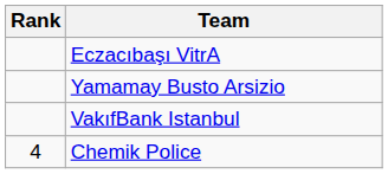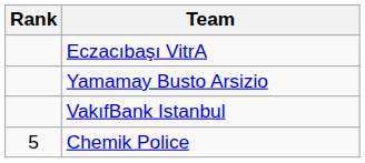 <table class="wikitable" style="text-align: center;">
 <tr>
 <th width=40>Rank</th>
 <th width=240>Team</th>
 </tr>
 <tr>
 <td></td>
 <td align=left> <a href='#'>Eczacıbaşı VitrA</a></td>
 </tr>
 <tr>
 <td></td>
 <td align=left> <a href='#'>Yamamay Busto Arsizio</a></td>
 </tr>
 <tr>
 <td></td>
 <td align=left> <a href='#'>VakıfBank Istanbul</a></td>
 </tr>
 <tr>
-<td>4</td>
+<td>5</td>
 <td align=left> <a href='#'>Chemik Police</a></td>
 </tr>
 </table>
